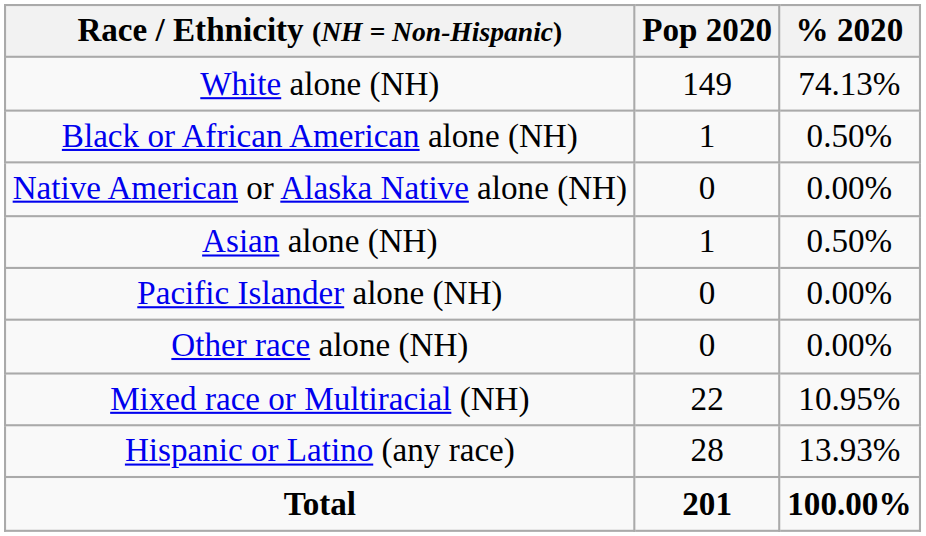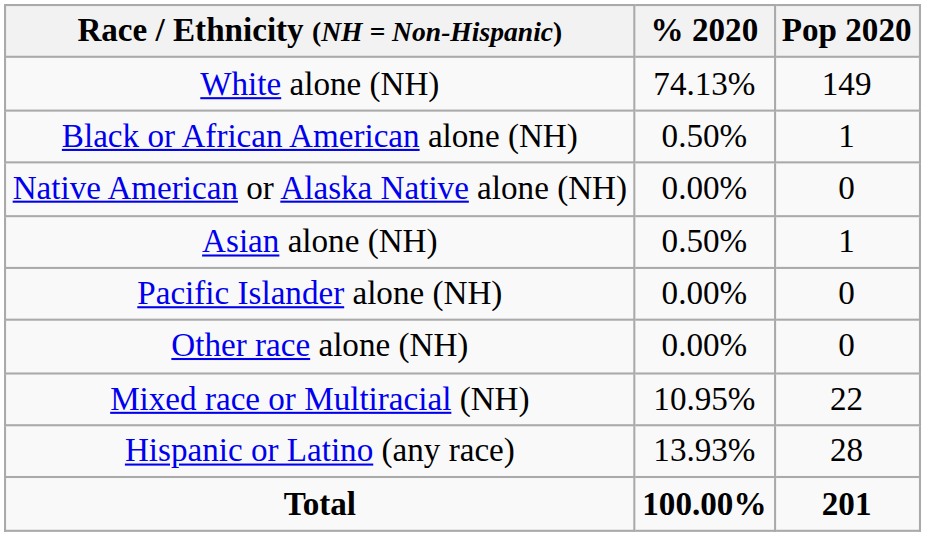 <table class="wikitable" style="text-align:center;">
 <tr>
 <th>Race / Ethnicity <small>(<em>NH = Non-Hispanic</em>)</small></th>
+<th>% 2020</th>
 <th>Pop 2020</th>
-<th>% 2020</th>
 </tr>
 <tr>
 <td><a href='#'>White</a> alone (NH)</td>
+<td>74.13%</td>
 <td>149</td>
-<td>74.13%</td>
 </tr>
 <tr>
 <td><a href='#'>Black or African American</a> alone (NH)</td>
+<td>0.50%</td>
 <td>1</td>
-<td>0.50%</td>
 </tr>
 <tr>
 <td><a href='#'>Native American</a> or <a href='#'>Alaska Native</a> alone (NH)</td>
+<td>0.00%</td>
 <td>0</td>
-<td>0.00%</td>
 </tr>
 <tr>
 <td><a href='#'>Asian</a> alone (NH)</td>
+<td>0.50%</td>
 <td>1</td>
-<td>0.50%</td>
 </tr>
 <tr>
 <td><a href='#'>Pacific Islander</a> alone (NH)</td>
+<td>0.00%</td>
 <td>0</td>
-<td>0.00%</td>
 </tr>
 <tr>
 <td><a href='#'>Other race</a> alone (NH)</td>
+<td>0.00%</td>
 <td>0</td>
-<td>0.00%</td>
 </tr>
 <tr>
 <td><a href='#'>Mixed race or Multiracial</a> (NH)</td>
+<td>10.95%</td>
 <td>22</td>
-<td>10.95%</td>
 </tr>
 <tr>
 <td><a href='#'>Hispanic or Latino</a> (any race)</td>
+<td>13.93%</td>
 <td>28</td>
-<td>13.93%</td>
 </tr>
 <tr>
 <td><strong>Total</strong></td>
+<td><strong>100.00%</strong></td>
 <td><strong>201</strong></td>
-<td><strong>100.00%</strong></td>
 </tr>
 </table>
